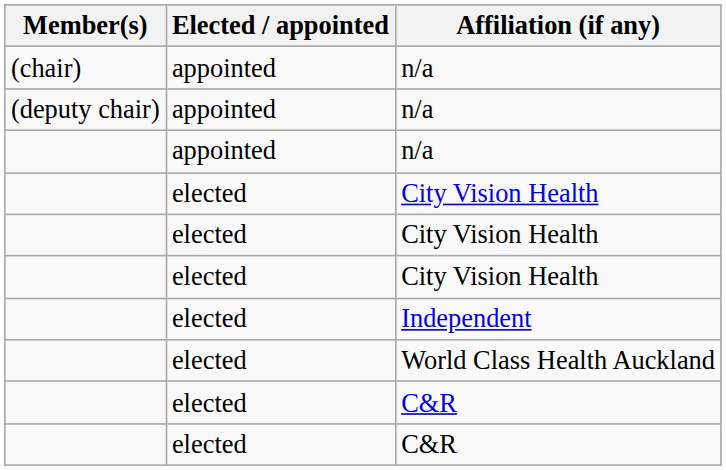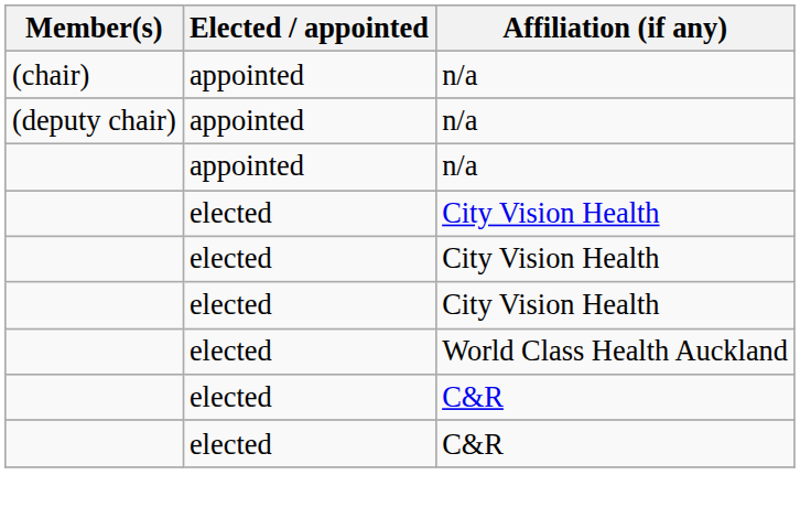 <table class="wikitable sortable">
 <tr>
 <th>Member(s)</th>
 <th>Elected / appointed</th>
 <th>Affiliation (if any)</th>
 </tr>
 <tr>
 <td> (chair)</td>
 <td>appointed</td>
 <td>n/a</td>
 </tr>
 <tr>
 <td> (deputy chair)</td>
 <td>appointed</td>
 <td>n/a</td>
 </tr>
 <tr>
 <td></td>
 <td>appointed</td>
 <td>n/a</td>
 </tr>
 <tr>
 <td></td>
 <td>elected</td>
 <td><a href='#'>City Vision Health</a></td>
 </tr>
 <tr>
 <td></td>
 <td>elected</td>
 <td>City Vision Health</td>
 </tr>
 <tr>
 <td></td>
 <td>elected</td>
 <td>City Vision Health</td>
 </tr>
 <tr>
 <td></td>
 <td>elected</td>
-<td><a href='#'>Independent</a></td>
-</tr>
-<tr>
-<td></td>
-<td>elected</td>
 <td>World Class Health Auckland</td>
 </tr>
 <tr>
 <td></td>
 <td>elected</td>
 <td><a href='#'>C&R</a></td>
 </tr>
 <tr>
 <td></td>
 <td>elected</td>
 <td>C&R</td>
 </tr>
 </table>
